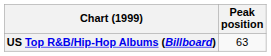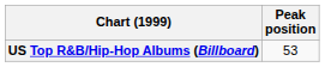 <table class="wikitable sortable plainrowheaders" style="text-align:center">
 <tr>
 <th scope="col">Chart (1999)</th>
 <th scope="col">Peak<br>position</th>
 </tr>
 <tr>
 <th scope="row">US <a href='#'>Top R&B/Hip-Hop Albums</a> (<em><a href='#'>Billboard</a></em>)</th>
-<td>63</td>
+<td>53</td>
 </tr>
 </table>
